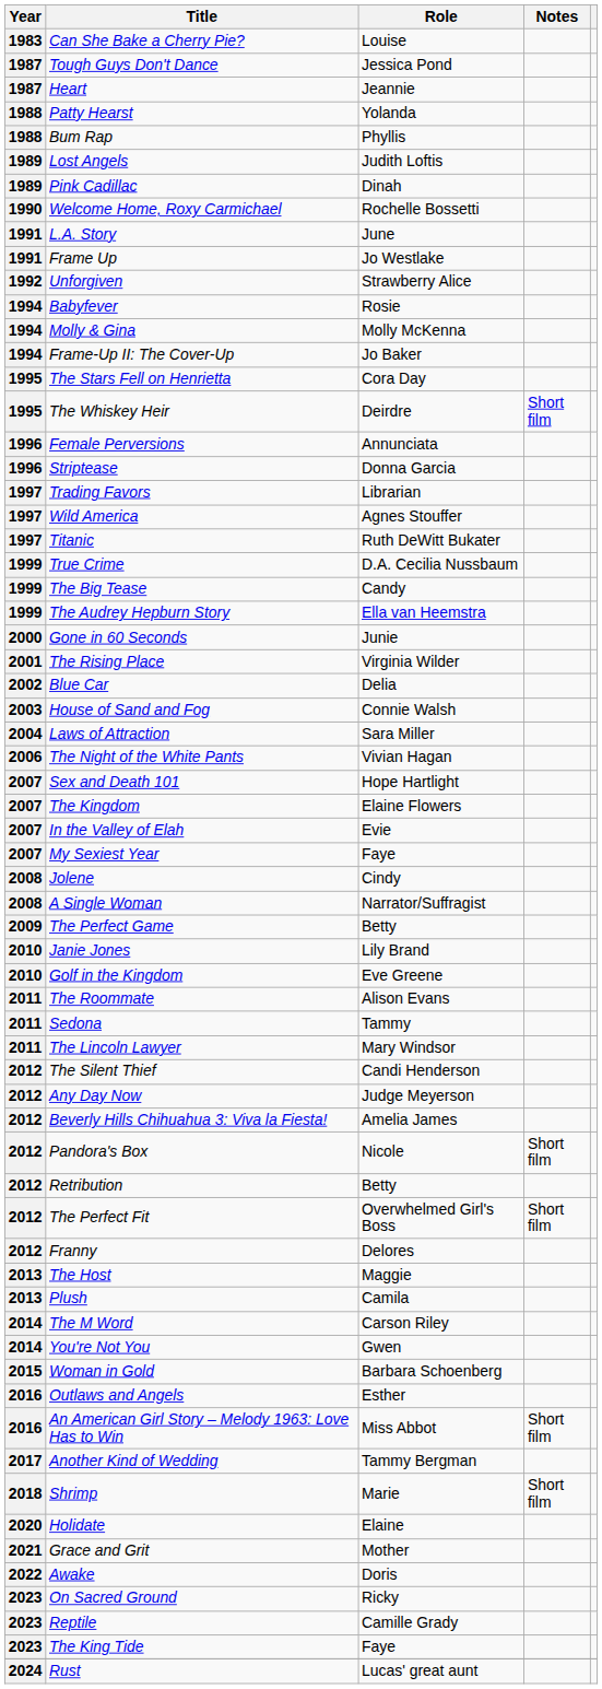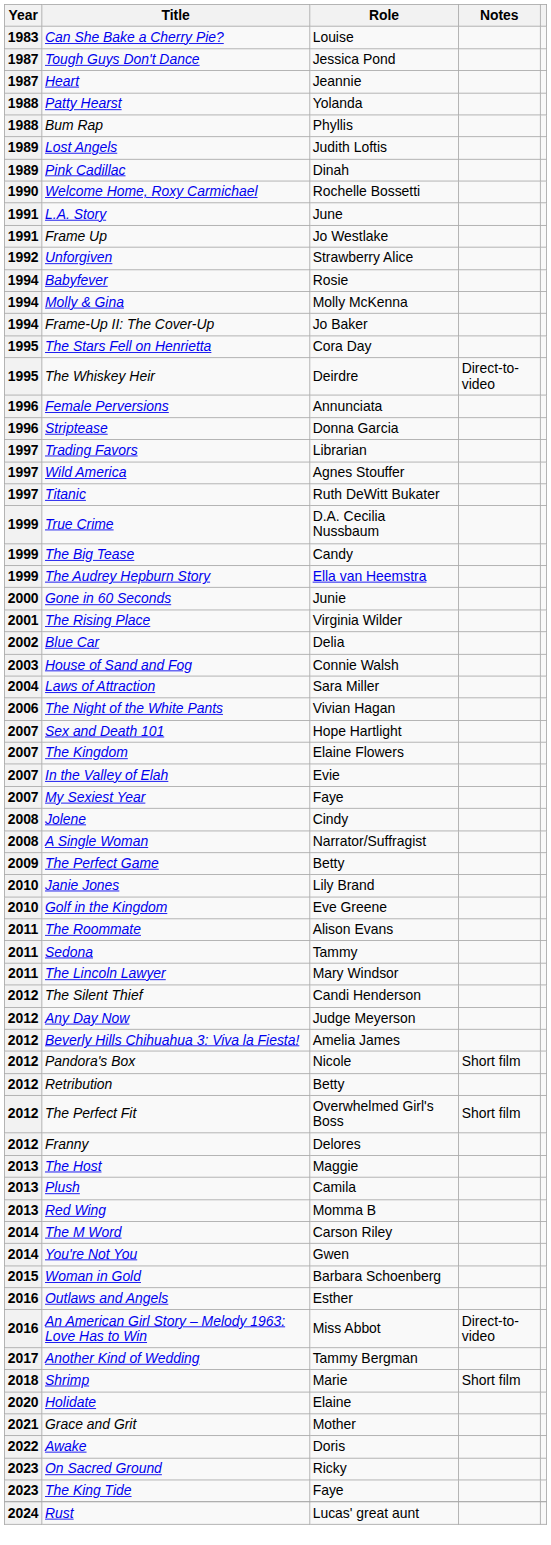 <table class="wikitable plainrowheaders sortable" style="margin-right: 0;">
 <tr>
 <th scope="col">Year</th>
 <th scope="col">Title</th>
 <th scope="col">Role</th>
 <th scope="col" class="unsortable">Notes</th>
 <th scope="col" class="unsortable"></th>
 </tr>
 <tr>
 <th scope="row">1983</th>
 <td><em><a href='#'>Can She Bake a Cherry Pie?</a></em></td>
 <td>Louise</td>
 <td></td>
 <td style="text-align: center;"></td>
 </tr>
 <tr>
 <th scope="row">1987</th>
 <td><em><a href='#'>Tough Guys Don't Dance</a></em></td>
 <td>Jessica Pond</td>
 <td></td>
 <td style="text-align: center;"></td>
 </tr>
 <tr>
 <th scope="row">1987</th>
 <td><em><a href='#'>Heart</a></em></td>
 <td>Jeannie</td>
 <td></td>
 <td style="text-align: center;"></td>
 </tr>
 <tr>
 <th scope="row">1988</th>
 <td><em><a href='#'>Patty Hearst</a></em></td>
 <td>Yolanda</td>
 <td></td>
 <td style="text-align: center;"></td>
 </tr>
 <tr>
 <th scope="row">1988</th>
 <td><em>Bum Rap</em></td>
 <td>Phyllis</td>
 <td></td>
 <td style="text-align: center;"></td>
 </tr>
 <tr>
 <th scope="row">1989</th>
 <td><em><a href='#'>Lost Angels</a></em></td>
 <td>Judith Loftis</td>
 <td></td>
 <td style="text-align: center;"></td>
 </tr>
 <tr>
 <th scope="row">1989</th>
 <td><em><a href='#'>Pink Cadillac</a></em></td>
 <td>Dinah</td>
 <td></td>
 <td style="text-align: center;"></td>
 </tr>
 <tr>
 <th scope="row">1990</th>
 <td><em><a href='#'>Welcome Home, Roxy Carmichael</a></em></td>
 <td>Rochelle Bossetti</td>
 <td></td>
 <td style="text-align: center;"></td>
 </tr>
 <tr>
 <th scope="row">1991</th>
 <td><em><a href='#'>L.A. Story</a></em></td>
 <td>June</td>
 <td></td>
 <td style="text-align: center;"></td>
 </tr>
 <tr>
 <th scope="row">1991</th>
 <td><em>Frame Up</em></td>
 <td>Jo Westlake</td>
 <td></td>
 <td style="text-align: center;"></td>
 </tr>
 <tr>
 <th scope="row">1992</th>
 <td><em><a href='#'>Unforgiven</a></em></td>
 <td>Strawberry Alice</td>
 <td></td>
 <td style="text-align: center;"></td>
 </tr>
 <tr>
 <th scope="row">1994</th>
 <td><em><a href='#'>Babyfever</a></em></td>
 <td>Rosie</td>
 <td></td>
 <td style="text-align: center;"></td>
 </tr>
 <tr>
 <th scope="row">1994</th>
 <td><em><a href='#'>Molly & Gina</a></em></td>
 <td>Molly McKenna</td>
 <td></td>
 <td style="text-align: center;"></td>
 </tr>
 <tr>
 <th scope="row">1994</th>
 <td><em>Frame-Up II: The Cover-Up</em></td>
 <td>Jo Baker</td>
 <td></td>
 <td style="text-align: center;"></td>
 </tr>
 <tr>
 <th scope="row">1995</th>
 <td><em><a href='#'>The Stars Fell on Henrietta</a></em></td>
 <td>Cora Day</td>
 <td></td>
 <td style="text-align: center;"></td>
 </tr>
 <tr>
 <th scope="row">1995</th>
 <td><em>The Whiskey Heir</em></td>
 <td>Deirdre</td>
-<td><a href='#'>Short film</a></td>
+<td>Direct-to-video</td>
 <td style="text-align: center;"></td>
 </tr>
 <tr>
 <th scope="row">1996</th>
 <td><em><a href='#'>Female Perversions</a></em></td>
 <td>Annunciata</td>
 <td></td>
 <td style="text-align: center;"></td>
 </tr>
 <tr>
 <th scope="row">1996</th>
 <td><em><a href='#'>Striptease</a></em></td>
 <td>Donna Garcia</td>
 <td></td>
 <td style="text-align: center;"></td>
 </tr>
 <tr>
 <th scope="row">1997</th>
 <td><em><a href='#'>Trading Favors</a></em></td>
 <td>Librarian</td>
 <td></td>
 <td style="text-align: center;"></td>
 </tr>
 <tr>
 <th scope="row">1997</th>
 <td><em><a href='#'>Wild America</a></em></td>
 <td>Agnes Stouffer</td>
 <td></td>
 <td style="text-align: center;"></td>
 </tr>
 <tr>
 <th scope="row">1997</th>
 <td><em><a href='#'>Titanic</a></em></td>
 <td>Ruth DeWitt Bukater</td>
 <td></td>
 <td style="text-align: center;"></td>
 </tr>
 <tr>
 <th scope="row">1999</th>
 <td><em><a href='#'>True Crime</a></em></td>
 <td>D.A. Cecilia Nussbaum</td>
 <td></td>
 <td style="text-align: center;"></td>
 </tr>
 <tr>
 <th scope="row">1999</th>
 <td><em><a href='#'>The Big Tease</a></em></td>
 <td>Candy</td>
 <td></td>
 <td style="text-align: center;"></td>
 </tr>
 <tr>
 <th scope="row">1999</th>
 <td><em><a href='#'>The Audrey Hepburn Story</a></em></td>
 <td><a href='#'>Ella van Heemstra</a></td>
 <td></td>
 <td style="text-align: center;"></td>
 </tr>
 <tr>
 <th scope="row">2000</th>
 <td><em><a href='#'>Gone in 60 Seconds</a></em></td>
 <td>Junie</td>
 <td></td>
 <td style="text-align: center;"></td>
 </tr>
 <tr>
 <th scope="row">2001</th>
 <td><em><a href='#'>The Rising Place</a></em></td>
 <td>Virginia Wilder</td>
 <td></td>
 <td style="text-align: center;"></td>
 </tr>
 <tr>
 <th scope="row">2002</th>
 <td><em><a href='#'>Blue Car</a></em></td>
 <td>Delia</td>
 <td></td>
 <td style="text-align: center;"></td>
 </tr>
 <tr>
 <th scope="row">2003</th>
 <td><em><a href='#'>House of Sand and Fog</a></em></td>
 <td>Connie Walsh</td>
 <td></td>
 <td style="text-align: center;"></td>
 </tr>
 <tr>
 <th scope="row">2004</th>
 <td><em><a href='#'>Laws of Attraction</a></em></td>
 <td>Sara Miller</td>
 <td></td>
 <td style="text-align: center;"></td>
 </tr>
 <tr>
 <th scope="row">2006</th>
 <td><em><a href='#'>The Night of the White Pants</a></em></td>
 <td>Vivian Hagan</td>
 <td></td>
 <td style="text-align: center;"></td>
 </tr>
 <tr>
 <th scope="row">2007</th>
 <td><em><a href='#'>Sex and Death 101</a></em></td>
 <td>Hope Hartlight</td>
 <td></td>
 <td style="text-align: center;"></td>
 </tr>
 <tr>
 <th scope="row">2007</th>
 <td><em><a href='#'>The Kingdom</a></em></td>
 <td>Elaine Flowers</td>
 <td></td>
 <td style="text-align: center;"></td>
 </tr>
 <tr>
 <th scope="row">2007</th>
 <td><em><a href='#'>In the Valley of Elah</a></em></td>
 <td>Evie</td>
 <td></td>
 <td style="text-align: center;"></td>
 </tr>
 <tr>
 <th scope="row">2007</th>
 <td><em><a href='#'>My Sexiest Year</a></em></td>
 <td>Faye</td>
 <td></td>
 <td style="text-align: center;"></td>
 </tr>
 <tr>
 <th scope="row">2008</th>
 <td><em><a href='#'>Jolene</a></em></td>
 <td>Cindy</td>
 <td></td>
 <td style="text-align: center;"></td>
 </tr>
 <tr>
 <th scope="row">2008</th>
 <td><em><a href='#'>A Single Woman</a></em></td>
 <td>Narrator/Suffragist</td>
 <td></td>
 <td style="text-align: center;"></td>
 </tr>
 <tr>
 <th scope="row">2009</th>
 <td><em><a href='#'>The Perfect Game</a></em></td>
 <td>Betty</td>
 <td></td>
 <td style="text-align: center;"></td>
 </tr>
 <tr>
 <th scope="row">2010</th>
 <td><em><a href='#'>Janie Jones</a></em></td>
 <td>Lily Brand</td>
 <td></td>
 <td style="text-align: center;"></td>
 </tr>
 <tr>
 <th scope="row">2010</th>
 <td><em><a href='#'>Golf in the Kingdom</a></em></td>
 <td>Eve Greene</td>
 <td></td>
 <td style="text-align: center;"></td>
 </tr>
 <tr>
 <th scope="row">2011</th>
 <td><em><a href='#'>The Roommate</a></em></td>
 <td>Alison Evans</td>
 <td></td>
 <td style="text-align: center;"></td>
 </tr>
 <tr>
 <th scope="row">2011</th>
 <td><em><a href='#'>Sedona</a></em></td>
 <td>Tammy</td>
 <td></td>
 <td style="text-align: center;"></td>
 </tr>
 <tr>
 <th scope="row">2011</th>
 <td><em><a href='#'>The Lincoln Lawyer</a></em></td>
 <td>Mary Windsor</td>
 <td></td>
 <td style="text-align: center;"></td>
 </tr>
 <tr>
 <th scope="row">2012</th>
 <td><em>The Silent Thief</em></td>
 <td>Candi Henderson</td>
 <td></td>
 <td style="text-align: center;"></td>
 </tr>
 <tr>
 <th scope="row">2012</th>
 <td><em><a href='#'>Any Day Now</a></em></td>
 <td>Judge Meyerson</td>
 <td></td>
 <td style="text-align: center;"></td>
 </tr>
 <tr>
 <th scope="row">2012</th>
 <td><em><a href='#'>Beverly Hills Chihuahua 3: Viva la Fiesta!</a></em></td>
 <td>Amelia James</td>
 <td></td>
 <td style="text-align: center;"></td>
 </tr>
 <tr>
 <th scope="row">2012</th>
 <td><em>Pandora's Box</em></td>
 <td>Nicole</td>
 <td>Short film</td>
 <td style="text-align: center;"></td>
 </tr>
 <tr>
 <th scope="row">2012</th>
 <td><em>Retribution</em></td>
 <td>Betty</td>
 <td></td>
 <td style="text-align: center;"></td>
 </tr>
 <tr>
 <th scope="row">2012</th>
 <td><em>The Perfect Fit</em></td>
 <td>Overwhelmed Girl's Boss</td>
 <td>Short film</td>
 <td style="text-align: center;"></td>
 </tr>
 <tr>
 <th scope="row">2012</th>
 <td><em>Franny</em></td>
 <td>Delores</td>
 <td></td>
 <td style="text-align: center;"></td>
 </tr>
 <tr>
 <th scope="row">2013</th>
 <td><em><a href='#'>The Host</a></em></td>
 <td>Maggie</td>
 <td></td>
 <td style="text-align: center;"></td>
 </tr>
 <tr>
 <th scope="row">2013</th>
 <td><em><a href='#'>Plush</a></em></td>
 <td>Camila</td>
 <td></td>
 <td style="text-align: center;"></td>
 </tr>
 <tr>
+<th scope="row">2013</th>
+<td><em><a href='#'>Red Wing</a></em></td>
+<td>Momma B</td>
+<td></td>
+<td style="text-align: center;"></td>
+</tr>
+<tr>
 <th scope="row">2014</th>
 <td><em><a href='#'>The M Word</a></em></td>
 <td>Carson Riley</td>
 <td></td>
 <td style="text-align: center;"></td>
 </tr>
 <tr>
 <th scope="row">2014</th>
 <td><em><a href='#'>You're Not You</a></em></td>
 <td>Gwen</td>
 <td></td>
 <td style="text-align: center;"></td>
 </tr>
 <tr>
 <th scope="row">2015</th>
 <td><em><a href='#'>Woman in Gold</a></em></td>
 <td>Barbara Schoenberg</td>
 <td></td>
 <td style="text-align: center;"></td>
 </tr>
 <tr>
 <th scope="row">2016</th>
 <td><em><a href='#'>Outlaws and Angels</a></em></td>
 <td>Esther</td>
 <td></td>
 <td style="text-align: center;"></td>
 </tr>
 <tr>
 <th scope="row">2016</th>
 <td><em><a href='#'>An American Girl Story – Melody 1963: Love Has to Win</a></em></td>
 <td>Miss Abbot</td>
-<td>Short film</td>
+<td>Direct-to-video</td>
 <td style="text-align: center;"></td>
 </tr>
 <tr>
 <th scope="row">2017</th>
 <td><em><a href='#'>Another Kind of Wedding</a></em></td>
 <td>Tammy Bergman</td>
 <td></td>
 <td style="text-align: center;"></td>
 </tr>
 <tr>
 <th scope="row">2018</th>
 <td><em><a href='#'>Shrimp</a></em></td>
 <td>Marie</td>
 <td>Short film</td>
 <td style="text-align: center;"></td>
 </tr>
 <tr>
 <th scope="row">2020</th>
 <td><em><a href='#'>Holidate</a></em></td>
 <td>Elaine</td>
 <td></td>
 <td style="text-align: center;"></td>
 </tr>
 <tr>
 <th scope="row">2021</th>
 <td><em>Grace and Grit</em></td>
 <td>Mother</td>
 <td></td>
 <td style="text-align: center;"></td>
 </tr>
 <tr>
 <th scope="row">2022</th>
 <td><em><a href='#'>Awake</a></em></td>
 <td>Doris</td>
 <td></td>
 <td style="text-align: center;"></td>
 </tr>
 <tr>
 <th scope="row">2023</th>
 <td><em><a href='#'>On Sacred Ground</a></em></td>
 <td>Ricky</td>
 <td></td>
 <td style="text-align: center;"></td>
 </tr>
 <tr>
 <th scope="row">2023</th>
-<td><em><a href='#'>Reptile</a></em></td>
-<td>Camille Grady</td>
-<td></td>
-<td style="text-align: center;"></td>
-</tr>
-<tr>
-<th scope="row">2023</th>
 <td><em><a href='#'>The King Tide</a></em></td>
 <td>Faye</td>
 <td></td>
 <td style="text-align: center;"></td>
 </tr>
 <tr>
 </tr>
 <tr>
 <th scope="row">2024</th>
 <td><em><a href='#'>Rust</a></em></td>
 <td>Lucas' great aunt</td>
 <td></td>
 <td style="text-align: center;"></td>
 </tr>
 </table>
